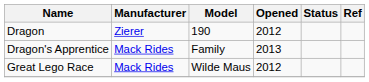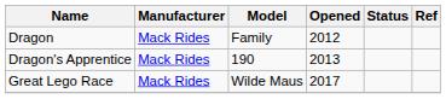 <table class="wikitable sortable">
 <tr>
 <th>Name</th>
 <th>Manufacturer</th>
 <th>Model</th>
 <th>Opened</th>
 <th>Status</th>
 <th>Ref</th>
 </tr>
 <tr>
 <td>Dragon</td>
-<td><a href='#'>Zierer</a></td>
-<td>190</td>
+<td><a href='#'>Mack Rides</a></td>
+<td>Family</td>
 <td>2012</td>
 <td></td>
 <td></td>
 </tr>
 <tr>
 <td>Dragon's Apprentice</td>
 <td><a href='#'>Mack Rides</a></td>
-<td>Family</td>
+<td>190</td>
 <td>2013</td>
 <td></td>
 <td></td>
 </tr>
 <tr>
 <td>Great Lego Race</td>
 <td><a href='#'>Mack Rides</a></td>
 <td>Wilde Maus</td>
-<td>2012</td>
+<td>2017</td>
 <td></td>
 <td></td>
 </tr>
 <tr>
 </tr>
 </table>
